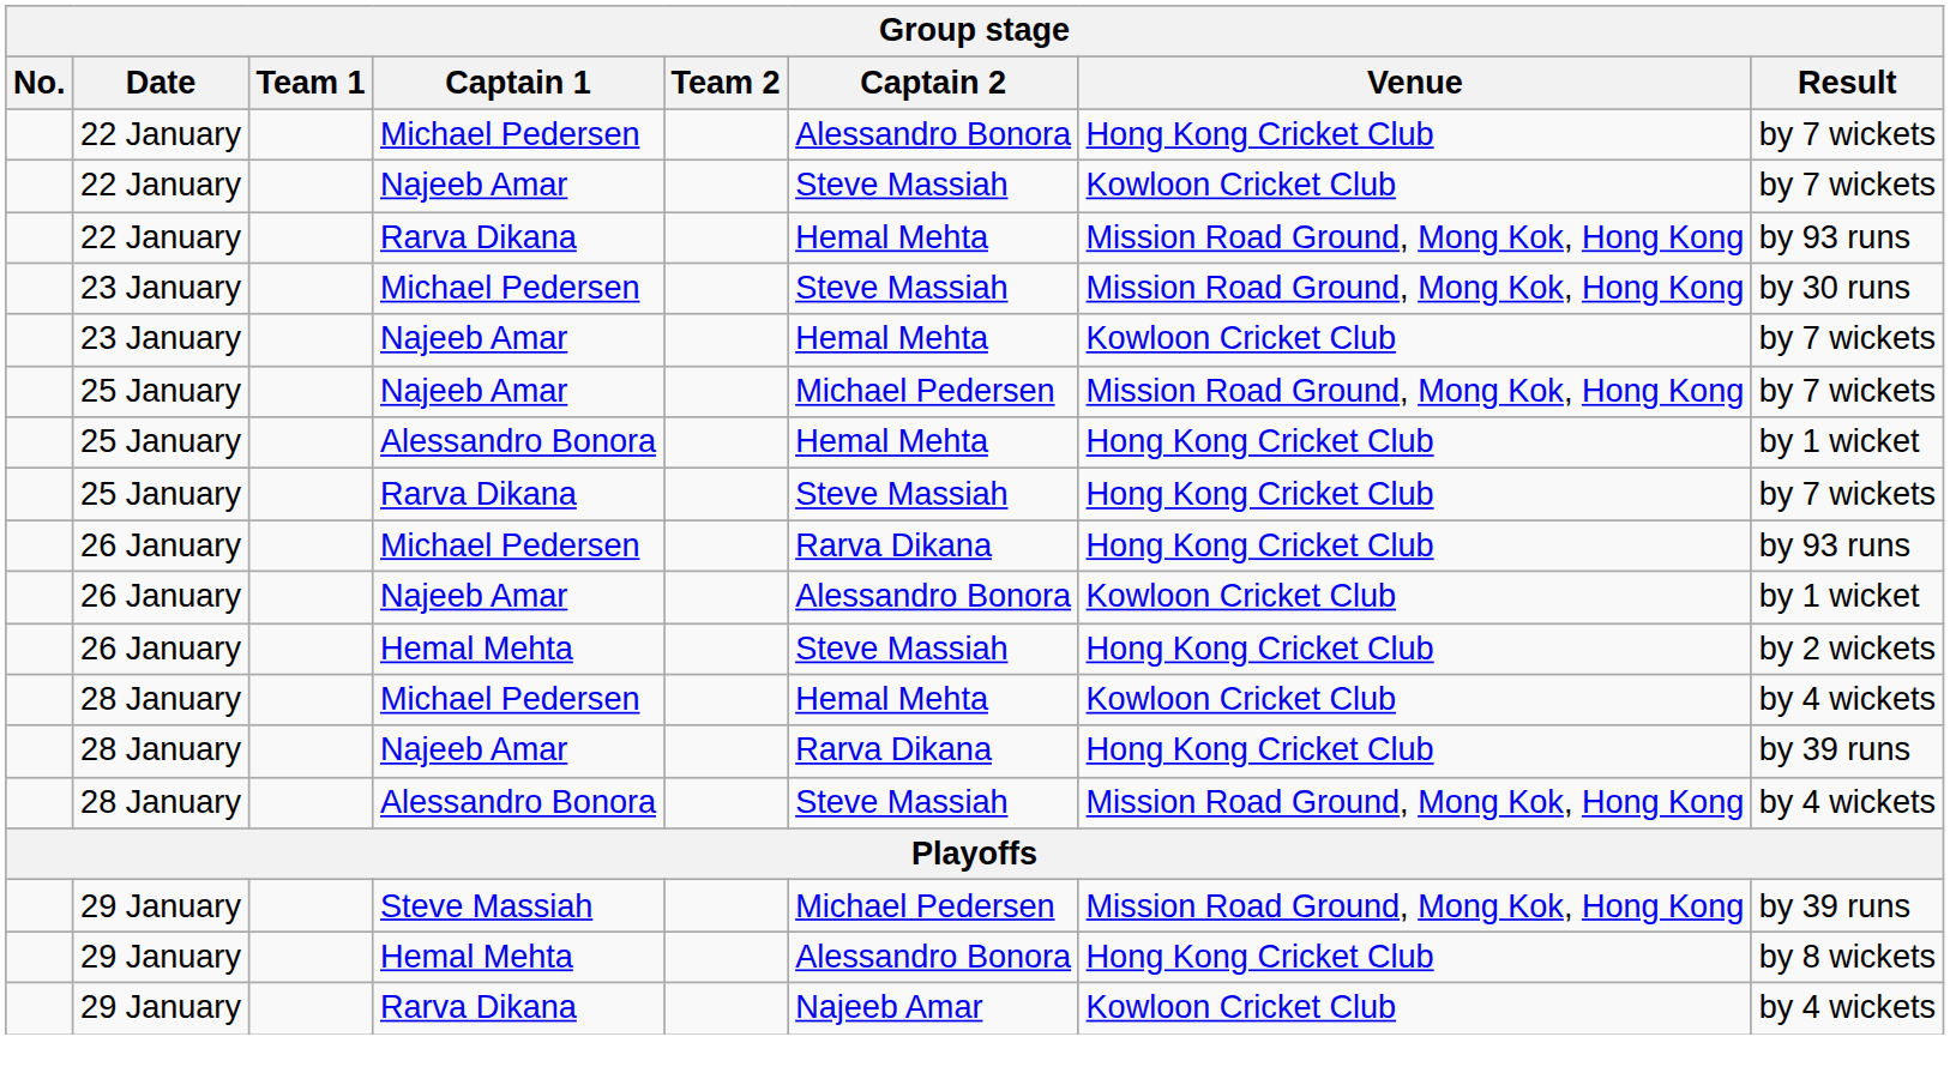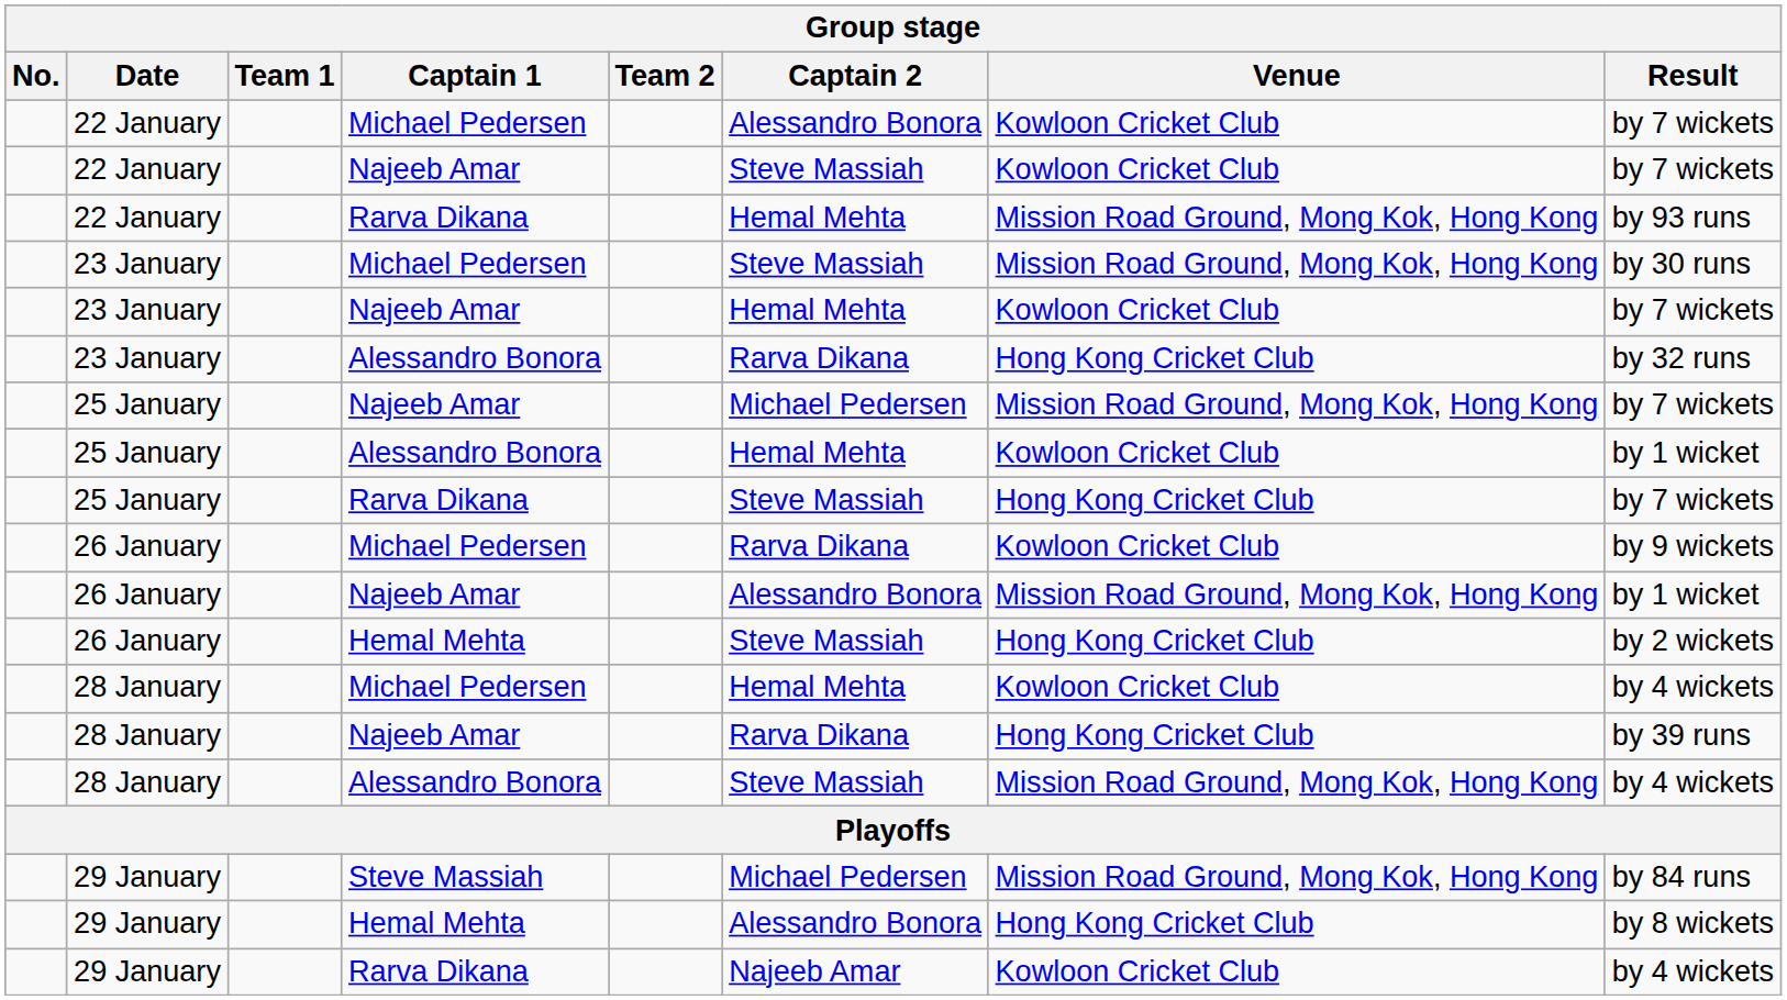 <table class="wikitable">
 <tr>
 <th colspan="8">Group stage</th>
 </tr>
 <tr>
 <th>No.</th>
 <th>Date</th>
 <th>Team 1</th>
 <th>Captain 1</th>
 <th>Team 2</th>
 <th>Captain 2</th>
 <th>Venue</th>
 <th>Result</th>
 </tr>
 <tr>
 <td></td>
 <td>22 January</td>
 <td></td>
 <td><a href='#'>Michael Pedersen</a></td>
 <td></td>
 <td><a href='#'>Alessandro Bonora</a></td>
-<td><a href='#'>Hong Kong Cricket Club</a></td>
+<td><a href='#'>Kowloon Cricket Club</a></td>
 <td> by 7 wickets</td>
 </tr>
 <tr>
 <td></td>
 <td>22 January</td>
 <td></td>
 <td><a href='#'>Najeeb Amar</a></td>
 <td></td>
 <td><a href='#'>Steve Massiah</a></td>
 <td><a href='#'>Kowloon Cricket Club</a></td>
 <td> by 7 wickets</td>
 </tr>
 <tr>
 <td></td>
 <td>22 January</td>
 <td></td>
 <td><a href='#'>Rarva Dikana</a></td>
 <td></td>
 <td><a href='#'>Hemal Mehta</a></td>
 <td><a href='#'>Mission Road Ground</a>, <a href='#'>Mong Kok</a>, <a href='#'>Hong Kong</a></td>
 <td> by 93 runs</td>
 </tr>
 <tr>
 <td></td>
 <td>23 January</td>
 <td></td>
 <td><a href='#'>Michael Pedersen</a></td>
 <td></td>
 <td><a href='#'>Steve Massiah</a></td>
 <td><a href='#'>Mission Road Ground</a>, <a href='#'>Mong Kok</a>, <a href='#'>Hong Kong</a></td>
 <td> by 30 runs</td>
 </tr>
 <tr>
 <td></td>
 <td>23 January</td>
 <td></td>
 <td><a href='#'>Najeeb Amar</a></td>
 <td></td>
 <td><a href='#'>Hemal Mehta</a></td>
 <td><a href='#'>Kowloon Cricket Club</a></td>
 <td> by 7 wickets</td>
 </tr>
 <tr>
 <td></td>
+<td>23 January</td>
+<td></td>
+<td><a href='#'>Alessandro Bonora</a></td>
+<td></td>
+<td><a href='#'>Rarva Dikana</a></td>
+<td><a href='#'>Hong Kong Cricket Club</a></td>
+<td> by 32 runs</td>
+</tr>
+<tr>
+<td></td>
 <td>25 January</td>
 <td></td>
 <td><a href='#'>Najeeb Amar</a></td>
 <td></td>
 <td><a href='#'>Michael Pedersen</a></td>
 <td><a href='#'>Mission Road Ground</a>, <a href='#'>Mong Kok</a>, <a href='#'>Hong Kong</a></td>
 <td> by 7 wickets</td>
 </tr>
 <tr>
 <td></td>
 <td>25 January</td>
 <td></td>
 <td><a href='#'>Alessandro Bonora</a></td>
 <td></td>
 <td><a href='#'>Hemal Mehta</a></td>
-<td><a href='#'>Hong Kong Cricket Club</a></td>
+<td><a href='#'>Kowloon Cricket Club</a></td>
 <td> by 1 wicket</td>
 </tr>
 <tr>
 <td></td>
 <td>25 January</td>
 <td></td>
 <td><a href='#'>Rarva Dikana</a></td>
 <td></td>
 <td><a href='#'>Steve Massiah</a></td>
 <td><a href='#'>Hong Kong Cricket Club</a></td>
 <td> by 7 wickets</td>
 </tr>
 <tr>
 <td></td>
 <td>26 January</td>
 <td></td>
 <td><a href='#'>Michael Pedersen</a></td>
 <td></td>
 <td><a href='#'>Rarva Dikana</a></td>
-<td><a href='#'>Hong Kong Cricket Club</a></td>
-<td> by 93 runs</td>
+<td><a href='#'>Kowloon Cricket Club</a></td>
+<td> by 9 wickets</td>
 </tr>
 <tr>
 <td></td>
 <td>26 January</td>
 <td></td>
 <td><a href='#'>Najeeb Amar</a></td>
 <td></td>
 <td><a href='#'>Alessandro Bonora</a></td>
-<td><a href='#'>Kowloon Cricket Club</a></td>
+<td><a href='#'>Mission Road Ground</a>, <a href='#'>Mong Kok</a>, <a href='#'>Hong Kong</a></td>
 <td> by 1 wicket</td>
 </tr>
 <tr>
 <td></td>
 <td>26 January</td>
 <td></td>
 <td><a href='#'>Hemal Mehta</a></td>
 <td></td>
 <td><a href='#'>Steve Massiah</a></td>
 <td><a href='#'>Hong Kong Cricket Club</a></td>
 <td> by 2 wickets</td>
 </tr>
 <tr>
 <td></td>
 <td>28 January</td>
 <td></td>
 <td><a href='#'>Michael Pedersen</a></td>
 <td></td>
 <td><a href='#'>Hemal Mehta</a></td>
 <td><a href='#'>Kowloon Cricket Club</a></td>
 <td> by 4 wickets</td>
 </tr>
 <tr>
 <td></td>
 <td>28 January</td>
 <td></td>
 <td><a href='#'>Najeeb Amar</a></td>
 <td></td>
 <td><a href='#'>Rarva Dikana</a></td>
 <td><a href='#'>Hong Kong Cricket Club</a></td>
 <td> by 39 runs</td>
 </tr>
 <tr>
 <td></td>
 <td>28 January</td>
 <td></td>
 <td><a href='#'>Alessandro Bonora</a></td>
 <td></td>
 <td><a href='#'>Steve Massiah</a></td>
 <td><a href='#'>Mission Road Ground</a>, <a href='#'>Mong Kok</a>, <a href='#'>Hong Kong</a></td>
 <td> by 4 wickets</td>
 </tr>
 <tr>
 <th colspan="8">Playoffs</th>
 </tr>
 <tr>
 <td></td>
 <td>29 January</td>
 <td></td>
 <td><a href='#'>Steve Massiah</a></td>
 <td></td>
 <td><a href='#'>Michael Pedersen</a></td>
 <td><a href='#'>Mission Road Ground</a>, <a href='#'>Mong Kok</a>, <a href='#'>Hong Kong</a></td>
-<td> by 39 runs</td>
+<td> by 84 runs</td>
 </tr>
 <tr>
 <td></td>
 <td>29 January</td>
 <td></td>
 <td><a href='#'>Hemal Mehta</a></td>
 <td></td>
 <td><a href='#'>Alessandro Bonora</a></td>
 <td><a href='#'>Hong Kong Cricket Club</a></td>
 <td> by 8 wickets</td>
 </tr>
 <tr>
 <td></td>
 <td>29 January</td>
 <td></td>
 <td><a href='#'>Rarva Dikana</a></td>
 <td></td>
 <td><a href='#'>Najeeb Amar</a></td>
 <td><a href='#'>Kowloon Cricket Club</a></td>
 <td> by 4 wickets</td>
 </tr>
 </table>
